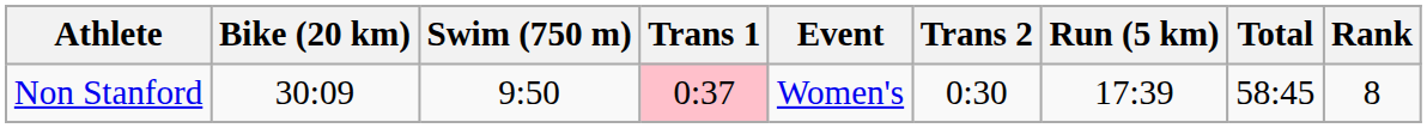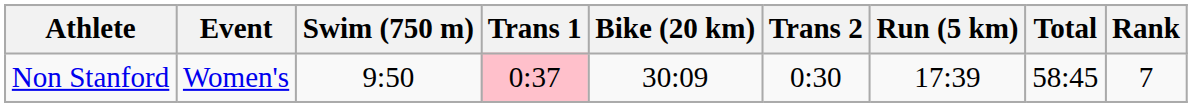 <table class="wikitable" border="1" style="font-size:90%">
 <tr>
 <th>Athlete</th>
-<th>Bike (20 km)</th>
+<th>Event</th>
 <th>Swim (750 m)</th>
 <th>Trans 1</th>
-<th>Event</th>
+<th>Bike (20 km)</th>
 <th>Trans 2</th>
 <th>Run (5 km)</th>
 <th>Total</th>
 <th>Rank</th>
 </tr>
 <tr align=center>
 <td align=left><a href='#'>Non Stanford</a></td>
-<td>30:09</td>
+<td align=left><a href='#'>Women's</a></td>
 <td>9:50</td>
 <td style="background: pink;">0:37</td>
-<td align=left><a href='#'>Women's</a></td>
+<td>30:09</td>
 <td>0:30</td>
 <td>17:39</td>
 <td>58:45</td>
-<td>8</td>
+<td>7</td>
 </tr>
 </table>
